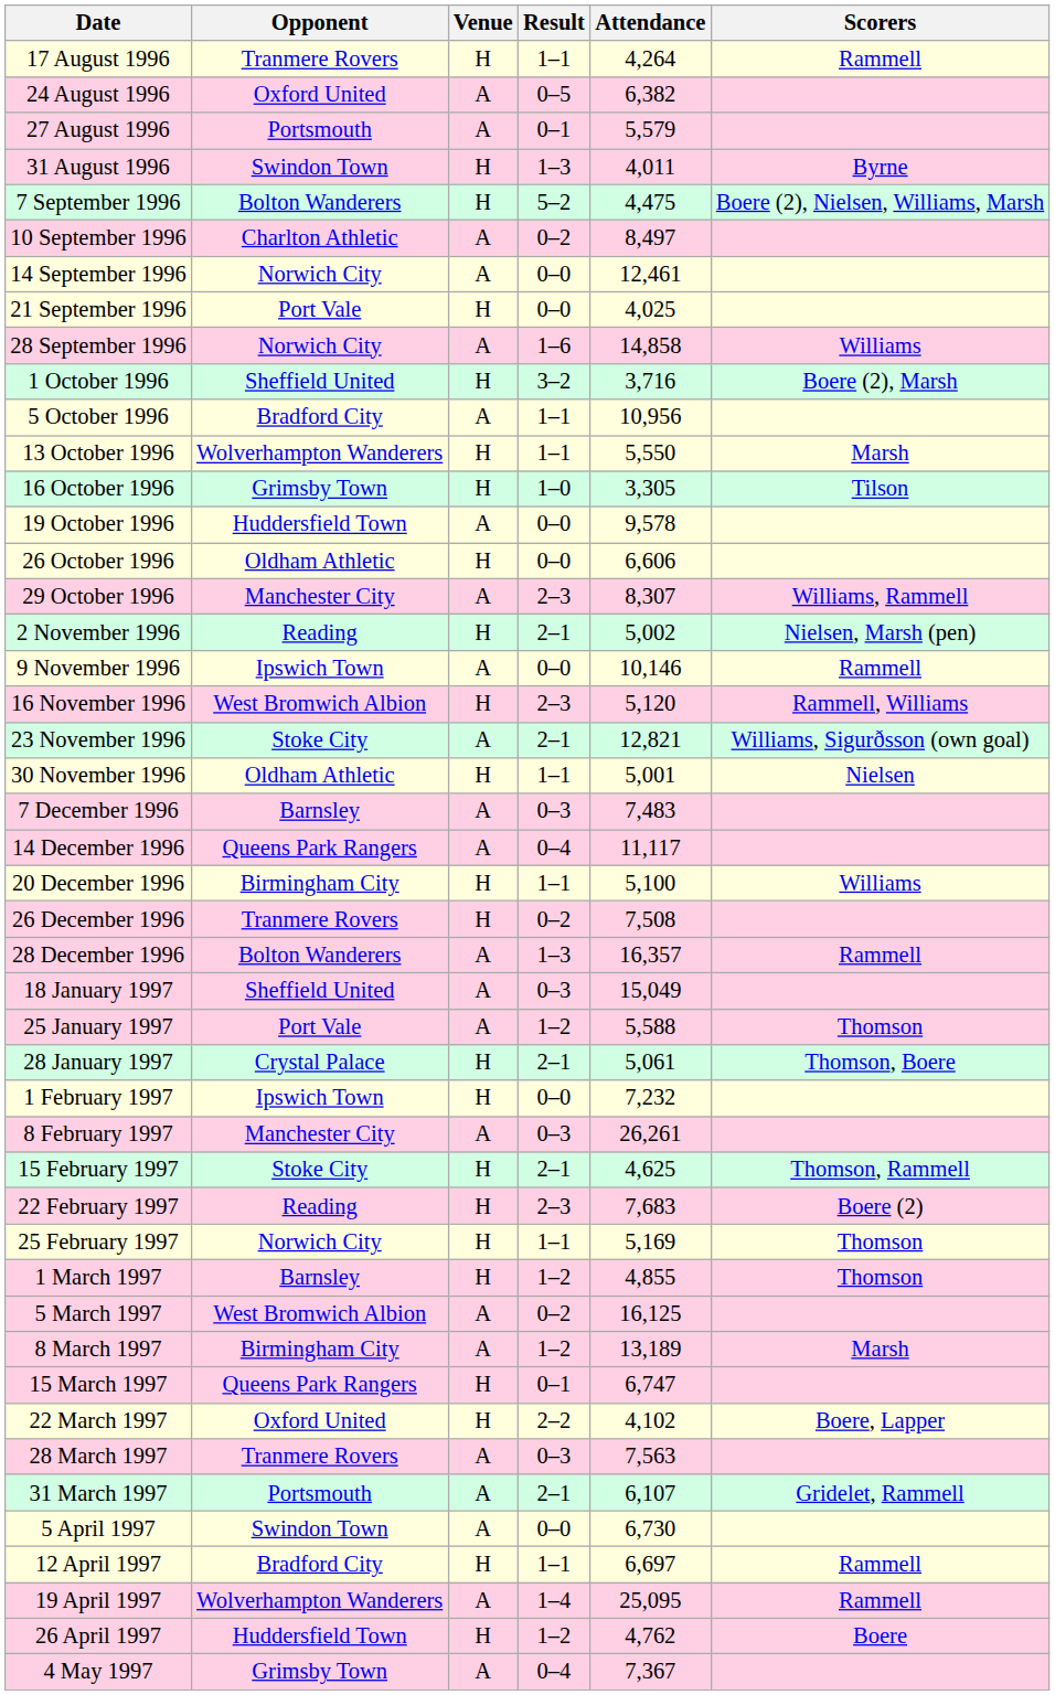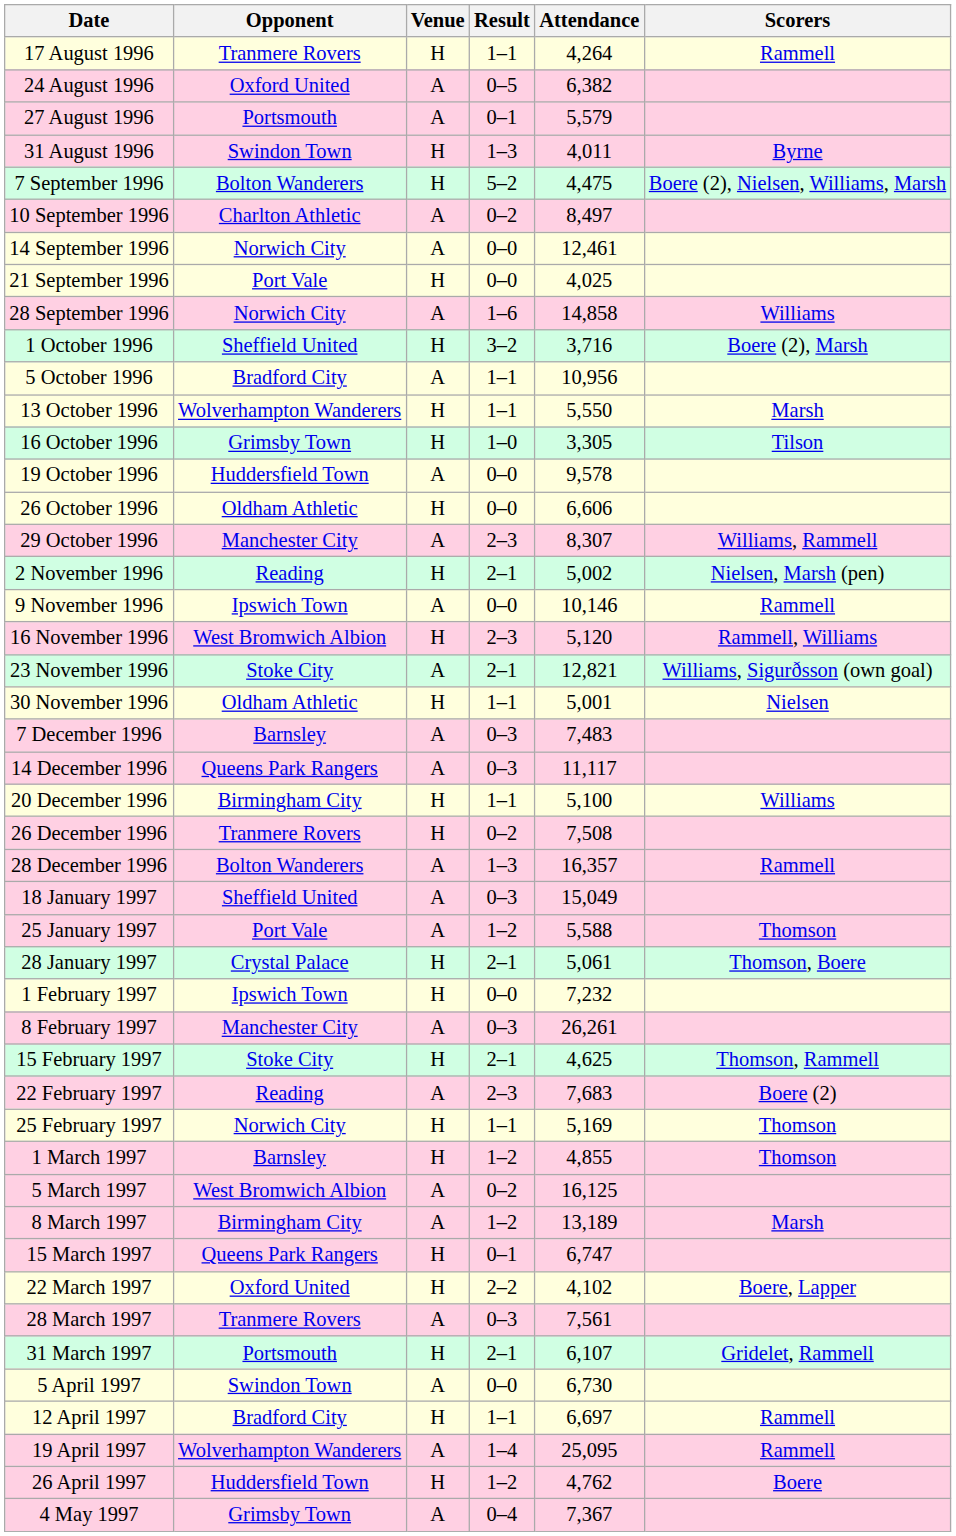 <table class="wikitable sortable" style="font-size:100%; text-align:center">
 <tr>
 <th>Date</th>
 <th>Opponent</th>
 <th>Venue</th>
 <th>Result</th>
 <th>Attendance</th>
 <th>Scorers</th>
 </tr>
 <tr style="background-color: #ffffdd;">
 <td>17 August 1996</td>
 <td><a href='#'>Tranmere Rovers</a></td>
 <td>H</td>
 <td>1–1</td>
 <td>4,264</td>
 <td><a href='#'>Rammell</a></td>
 </tr>
 <tr style="background-color: #ffd0e3;">
 <td>24 August 1996</td>
 <td><a href='#'>Oxford United</a></td>
 <td>A</td>
 <td>0–5</td>
 <td>6,382</td>
 <td></td>
 </tr>
 <tr style="background-color: #ffd0e3;">
 <td>27 August 1996</td>
 <td><a href='#'>Portsmouth</a></td>
 <td>A</td>
 <td>0–1</td>
 <td>5,579</td>
 <td></td>
 </tr>
 <tr style="background-color: #ffd0e3;">
 <td>31 August 1996</td>
 <td><a href='#'>Swindon Town</a></td>
 <td>H</td>
 <td>1–3</td>
 <td>4,011</td>
 <td><a href='#'>Byrne</a></td>
 </tr>
 <tr style="background-color: #d0ffe3;">
 <td>7 September 1996</td>
 <td><a href='#'>Bolton Wanderers</a></td>
 <td>H</td>
 <td>5–2</td>
 <td>4,475</td>
 <td><a href='#'>Boere</a> (2), <a href='#'>Nielsen</a>, <a href='#'>Williams</a>, <a href='#'>Marsh</a></td>
 </tr>
 <tr style="background-color: #ffd0e3;">
 <td>10 September 1996</td>
 <td><a href='#'>Charlton Athletic</a></td>
 <td>A</td>
 <td>0–2</td>
 <td>8,497</td>
 <td></td>
 </tr>
 <tr style="background-color: #ffffdd;">
 <td>14 September 1996</td>
 <td><a href='#'>Norwich City</a></td>
 <td>A</td>
 <td>0–0</td>
 <td>12,461</td>
 <td></td>
 </tr>
 <tr style="background-color: #ffffdd;">
 <td>21 September 1996</td>
 <td><a href='#'>Port Vale</a></td>
 <td>H</td>
 <td>0–0</td>
 <td>4,025</td>
 <td></td>
 </tr>
 <tr style="background-color: #ffd0e3;">
 <td>28 September 1996</td>
 <td><a href='#'>Norwich City</a></td>
 <td>A</td>
 <td>1–6</td>
 <td>14,858</td>
 <td><a href='#'>Williams</a></td>
 </tr>
 <tr style="background-color: #d0ffe3;">
 <td>1 October 1996</td>
 <td><a href='#'>Sheffield United</a></td>
 <td>H</td>
 <td>3–2</td>
 <td>3,716</td>
 <td><a href='#'>Boere</a> (2), <a href='#'>Marsh</a></td>
 </tr>
 <tr style="background-color: #ffffdd;">
 <td>5 October 1996</td>
 <td><a href='#'>Bradford City</a></td>
 <td>A</td>
 <td>1–1</td>
 <td>10,956</td>
 <td></td>
 </tr>
 <tr style="background-color: #ffffdd;">
 <td>13 October 1996</td>
 <td><a href='#'>Wolverhampton Wanderers</a></td>
 <td>H</td>
 <td>1–1</td>
 <td>5,550</td>
 <td><a href='#'>Marsh</a></td>
 </tr>
 <tr style="background-color: #d0ffe3;">
 <td>16 October 1996</td>
 <td><a href='#'>Grimsby Town</a></td>
 <td>H</td>
 <td>1–0</td>
 <td>3,305</td>
 <td><a href='#'>Tilson</a></td>
 </tr>
 <tr style="background-color: #ffffdd;">
 <td>19 October 1996</td>
 <td><a href='#'>Huddersfield Town</a></td>
 <td>A</td>
 <td>0–0</td>
 <td>9,578</td>
 <td></td>
 </tr>
 <tr style="background-color: #ffffdd;">
 <td>26 October 1996</td>
 <td><a href='#'>Oldham Athletic</a></td>
 <td>H</td>
 <td>0–0</td>
 <td>6,606</td>
 <td></td>
 </tr>
 <tr style="background-color: #ffd0e3;">
 <td>29 October 1996</td>
 <td><a href='#'>Manchester City</a></td>
 <td>A</td>
 <td>2–3</td>
 <td>8,307</td>
 <td><a href='#'>Williams</a>, <a href='#'>Rammell</a></td>
 </tr>
 <tr style="background-color: #d0ffe3;">
 <td>2 November 1996</td>
 <td><a href='#'>Reading</a></td>
 <td>H</td>
 <td>2–1</td>
 <td>5,002</td>
 <td><a href='#'>Nielsen</a>, <a href='#'>Marsh</a> (pen)</td>
 </tr>
 <tr style="background-color: #ffffdd;">
 <td>9 November 1996</td>
 <td><a href='#'>Ipswich Town</a></td>
 <td>A</td>
 <td>0–0</td>
 <td>10,146</td>
 <td><a href='#'>Rammell</a></td>
 </tr>
 <tr style="background-color: #ffd0e3;">
 <td>16 November 1996</td>
 <td><a href='#'>West Bromwich Albion</a></td>
 <td>H</td>
 <td>2–3</td>
 <td>5,120</td>
 <td><a href='#'>Rammell</a>, <a href='#'>Williams</a></td>
 </tr>
 <tr style="background-color: #d0ffe3;">
 <td>23 November 1996</td>
 <td><a href='#'>Stoke City</a></td>
 <td>A</td>
 <td>2–1</td>
 <td>12,821</td>
 <td><a href='#'>Williams</a>, <a href='#'>Sigurðsson</a> (own goal)</td>
 </tr>
 <tr style="background-color: #ffffdd;">
 <td>30 November 1996</td>
 <td><a href='#'>Oldham Athletic</a></td>
 <td>H</td>
 <td>1–1</td>
 <td>5,001</td>
 <td><a href='#'>Nielsen</a></td>
 </tr>
 <tr style="background-color: #ffd0e3;">
 <td>7 December 1996</td>
 <td><a href='#'>Barnsley</a></td>
 <td>A</td>
 <td>0–3</td>
 <td>7,483</td>
 <td></td>
 </tr>
 <tr style="background-color: #ffd0e3;">
 <td>14 December 1996</td>
 <td><a href='#'>Queens Park Rangers</a></td>
 <td>A</td>
-<td>0–4</td>
+<td>0–3</td>
 <td>11,117</td>
 <td></td>
 </tr>
 <tr style="background-color: #ffffdd;">
 <td>20 December 1996</td>
 <td><a href='#'>Birmingham City</a></td>
 <td>H</td>
 <td>1–1</td>
 <td>5,100</td>
 <td><a href='#'>Williams</a></td>
 </tr>
 <tr style="background-color: #ffd0e3;">
 <td>26 December 1996</td>
 <td><a href='#'>Tranmere Rovers</a></td>
 <td>H</td>
 <td>0–2</td>
 <td>7,508</td>
 <td></td>
 </tr>
 <tr style="background-color: #ffd0e3;">
 <td>28 December 1996</td>
 <td><a href='#'>Bolton Wanderers</a></td>
 <td>A</td>
 <td>1–3</td>
 <td>16,357</td>
 <td><a href='#'>Rammell</a></td>
 </tr>
 <tr style="background-color: #ffd0e3;">
 <td>18 January 1997</td>
 <td><a href='#'>Sheffield United</a></td>
 <td>A</td>
 <td>0–3</td>
 <td>15,049</td>
 <td></td>
 </tr>
 <tr style="background-color: #ffd0e3;">
 <td>25 January 1997</td>
 <td><a href='#'>Port Vale</a></td>
 <td>A</td>
 <td>1–2</td>
 <td>5,588</td>
 <td><a href='#'>Thomson</a></td>
 </tr>
 <tr style="background-color: #d0ffe3;">
 <td>28 January 1997</td>
 <td><a href='#'>Crystal Palace</a></td>
 <td>H</td>
 <td>2–1</td>
 <td>5,061</td>
 <td><a href='#'>Thomson</a>, <a href='#'>Boere</a></td>
 </tr>
 <tr style="background-color: #ffffdd;">
 <td>1 February 1997</td>
 <td><a href='#'>Ipswich Town</a></td>
 <td>H</td>
 <td>0–0</td>
 <td>7,232</td>
 <td></td>
 </tr>
 <tr style="background-color: #ffd0e3;">
 <td>8 February 1997</td>
 <td><a href='#'>Manchester City</a></td>
 <td>A</td>
 <td>0–3</td>
 <td>26,261</td>
 <td></td>
 </tr>
 <tr style="background-color: #d0ffe3;">
 <td>15 February 1997</td>
 <td><a href='#'>Stoke City</a></td>
 <td>H</td>
 <td>2–1</td>
 <td>4,625</td>
 <td><a href='#'>Thomson</a>, <a href='#'>Rammell</a></td>
 </tr>
 <tr style="background-color: #ffd0e3;">
 <td>22 February 1997</td>
 <td><a href='#'>Reading</a></td>
-<td>H</td>
+<td>A</td>
 <td>2–3</td>
 <td>7,683</td>
 <td><a href='#'>Boere</a> (2)</td>
 </tr>
 <tr style="background-color: #ffffdd;">
 <td>25 February 1997</td>
 <td><a href='#'>Norwich City</a></td>
 <td>H</td>
 <td>1–1</td>
 <td>5,169</td>
 <td><a href='#'>Thomson</a></td>
 </tr>
 <tr style="background-color: #ffd0e3;">
 <td>1 March 1997</td>
 <td><a href='#'>Barnsley</a></td>
 <td>H</td>
 <td>1–2</td>
 <td>4,855</td>
 <td><a href='#'>Thomson</a></td>
 </tr>
 <tr style="background-color: #ffd0e3;">
 <td>5 March 1997</td>
 <td><a href='#'>West Bromwich Albion</a></td>
 <td>A</td>
 <td>0–2</td>
 <td>16,125</td>
 <td></td>
 </tr>
 <tr style="background-color: #ffd0e3;">
 <td>8 March 1997</td>
 <td><a href='#'>Birmingham City</a></td>
 <td>A</td>
 <td>1–2</td>
 <td>13,189</td>
 <td><a href='#'>Marsh</a></td>
 </tr>
 <tr style="background-color: #ffd0e3;">
 <td>15 March 1997</td>
 <td><a href='#'>Queens Park Rangers</a></td>
 <td>H</td>
 <td>0–1</td>
 <td>6,747</td>
 <td></td>
 </tr>
 <tr style="background-color: #ffffdd;">
 <td>22 March 1997</td>
 <td><a href='#'>Oxford United</a></td>
 <td>H</td>
 <td>2–2</td>
 <td>4,102</td>
 <td><a href='#'>Boere</a>, <a href='#'>Lapper</a></td>
 </tr>
 <tr style="background-color: #ffd0e3;">
 <td>28 March 1997</td>
 <td><a href='#'>Tranmere Rovers</a></td>
 <td>A</td>
 <td>0–3</td>
-<td>7,563</td>
+<td>7,561</td>
 <td></td>
 </tr>
 <tr style="background-color: #d0ffe3;">
 <td>31 March 1997</td>
 <td><a href='#'>Portsmouth</a></td>
-<td>A</td>
+<td>H</td>
 <td>2–1</td>
 <td>6,107</td>
 <td><a href='#'>Gridelet</a>, <a href='#'>Rammell</a></td>
 </tr>
 <tr style="background-color: #ffffdd;">
 <td>5 April 1997</td>
 <td><a href='#'>Swindon Town</a></td>
 <td>A</td>
 <td>0–0</td>
 <td>6,730</td>
 <td></td>
 </tr>
 <tr style="background-color: #ffffdd;">
 <td>12 April 1997</td>
 <td><a href='#'>Bradford City</a></td>
 <td>H</td>
 <td>1–1</td>
 <td>6,697</td>
 <td><a href='#'>Rammell</a></td>
 </tr>
 <tr style="background-color: #ffd0e3;">
 <td>19 April 1997</td>
 <td><a href='#'>Wolverhampton Wanderers</a></td>
 <td>A</td>
 <td>1–4</td>
 <td>25,095</td>
 <td><a href='#'>Rammell</a></td>
 </tr>
 <tr style="background-color: #ffd0e3;">
 <td>26 April 1997</td>
 <td><a href='#'>Huddersfield Town</a></td>
 <td>H</td>
 <td>1–2</td>
 <td>4,762</td>
 <td><a href='#'>Boere</a></td>
 </tr>
 <tr style="background-color: #ffd0e3;">
 <td>4 May 1997</td>
 <td><a href='#'>Grimsby Town</a></td>
 <td>A</td>
 <td>0–4</td>
 <td>7,367</td>
 <td></td>
 </tr>
 </table>
